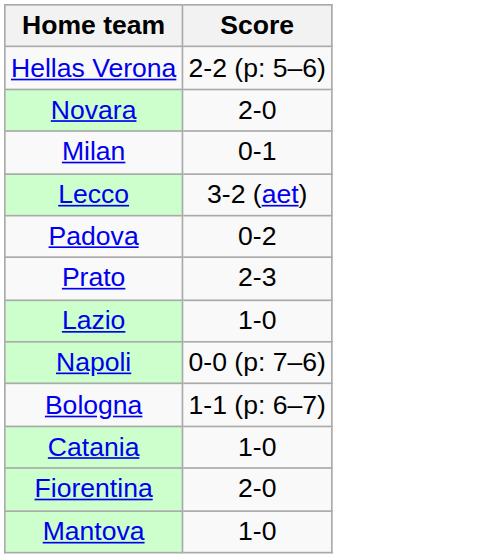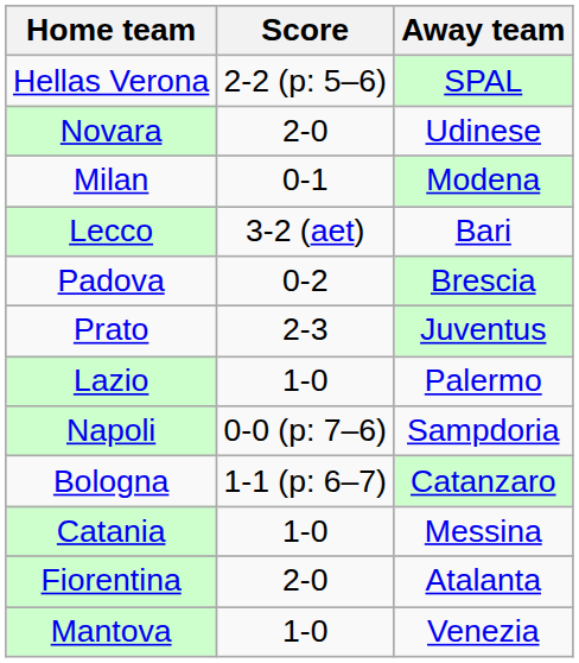 <table class="wikitable" style="text-align: center">
 <tr>
 <th>Home team</th>
 <th>Score</th>
+<th>Away team</th>
 </tr>
 <tr>
 <td><a href='#'>Hellas Verona</a></td>
 <td>2-2 (p: 5–6)</td>
+<td bgcolor="ccffcc"><a href='#'>SPAL</a></td>
 </tr>
 <tr>
 <td bgcolor="ccffcc"><a href='#'>Novara</a></td>
 <td>2-0</td>
+<td><a href='#'>Udinese</a></td>
 </tr>
 <tr>
 <td><a href='#'>Milan</a></td>
 <td>0-1</td>
+<td bgcolor="ccffcc"><a href='#'>Modena</a></td>
 </tr>
 <tr>
 <td bgcolor="ccffcc"><a href='#'>Lecco</a></td>
 <td>3-2 (<a href='#'>aet</a>)</td>
+<td><a href='#'>Bari</a></td>
 </tr>
 <tr>
 <td><a href='#'>Padova</a></td>
 <td>0-2</td>
+<td bgcolor="ccffcc"><a href='#'>Brescia</a></td>
 </tr>
 <tr>
 <td><a href='#'>Prato</a></td>
 <td>2-3</td>
+<td bgcolor="ccffcc"><a href='#'>Juventus</a></td>
 </tr>
 <tr>
 <td bgcolor="ccffcc"><a href='#'>Lazio</a></td>
 <td>1-0</td>
+<td><a href='#'>Palermo</a></td>
 </tr>
 <tr>
 <td bgcolor="ccffcc"><a href='#'>Napoli</a></td>
 <td>0-0 (p: 7–6)</td>
+<td><a href='#'>Sampdoria</a></td>
 </tr>
 <tr>
 <td><a href='#'>Bologna</a></td>
 <td>1-1 (p: 6–7)</td>
+<td bgcolor="ccffcc"><a href='#'>Catanzaro</a></td>
 </tr>
 <tr>
 <td bgcolor="ccffcc"><a href='#'>Catania</a></td>
 <td>1-0</td>
+<td><a href='#'>Messina</a></td>
 </tr>
 <tr>
 <td bgcolor="ccffcc"><a href='#'>Fiorentina</a></td>
 <td>2-0</td>
+<td><a href='#'>Atalanta</a></td>
 </tr>
 <tr>
 <td bgcolor="ccffcc"><a href='#'>Mantova</a></td>
 <td>1-0</td>
+<td><a href='#'>Venezia</a></td>
 </tr>
 </table>
